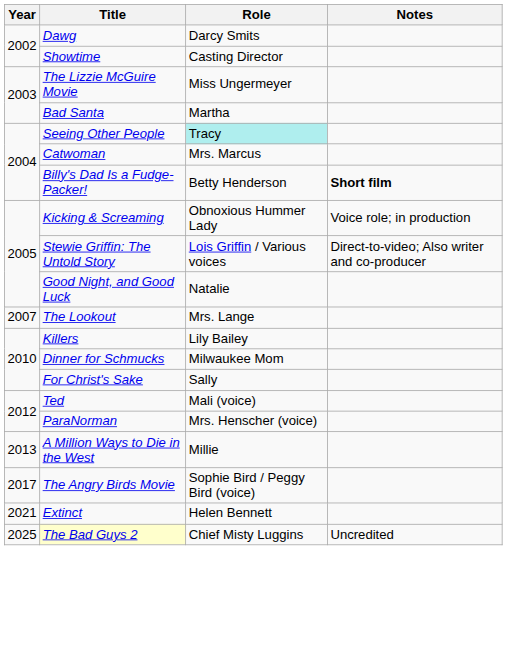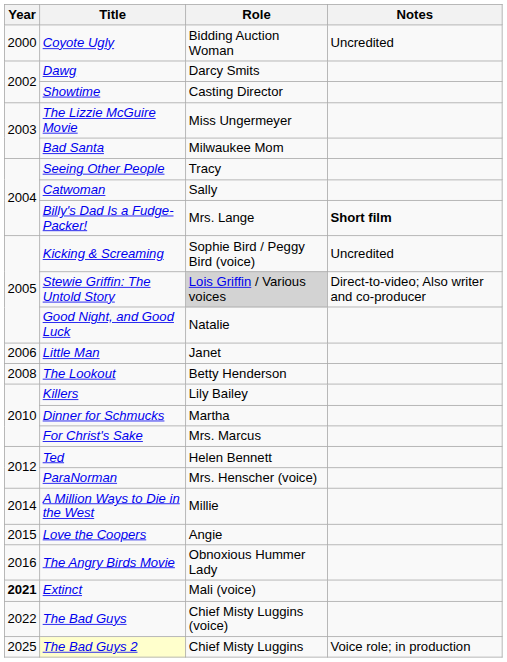 <table class="wikitable sortable">
 <tr>
 <th>Year</th>
 <th>Title</th>
 <th>Role</th>
 <th class="unsortable">Notes</th>
+</tr>
+<tr>
+<td>2000</td>
+<td><em><a href='#'>Coyote Ugly</a></em></td>
+<td>Bidding Auction Woman</td>
+<td>Uncredited</td>
 </tr>
 <tr>
 <td rowspan=2>2002</td>
 <td><em><a href='#'>Dawg</a></em></td>
 <td>Darcy Smits</td>
 <td></td>
 </tr>
 <tr>
 <td><em><a href='#'>Showtime</a></em></td>
 <td>Casting Director</td>
 <td></td>
 </tr>
 <tr>
 <td rowspan=2>2003</td>
 <td data-sort-value="Lizzie McGuire Movie, The"><em><a href='#'>The Lizzie McGuire Movie</a></em></td>
 <td>Miss Ungermeyer</td>
 <td></td>
 </tr>
 <tr>
 <td><em><a href='#'>Bad Santa</a></em></td>
-<td>Martha</td>
+<td>Milwaukee Mom</td>
 <td></td>
 </tr>
 <tr>
 <td rowspan=3>2004</td>
 <td><em><a href='#'>Seeing Other People</a></em></td>
-<td style="background: paleturquoise;">Tracy</td>
+<td>Tracy</td>
 <td></td>
 </tr>
 <tr>
 <td><em><a href='#'>Catwoman</a></em></td>
-<td>Mrs. Marcus</td>
+<td>Sally</td>
 <td></td>
 </tr>
 <tr>
 <td><em><a href='#'>Billy's Dad Is a Fudge-Packer!</a></em></td>
-<td>Betty Henderson</td>
+<td>Mrs. Lange</td>
 <td><strong>Short film</strong></td>
 </tr>
 <tr>
 <td rowspan=3>2005</td>
 <td><em><a href='#'>Kicking & Screaming</a></em></td>
-<td>Obnoxious Hummer Lady</td>
-<td>Voice role; in production</td>
+<td>Sophie Bird / Peggy Bird (voice)</td>
+<td>Uncredited</td>
 </tr>
 <tr>
 <td><em><a href='#'>Stewie Griffin: The Untold Story</a></em></td>
-<td><a href='#'>Lois Griffin</a> / Various voices</td>
+<td style="background: lightgrey;"><a href='#'>Lois Griffin</a> / Various voices</td>
 <td>Direct-to-video; Also writer and co-producer</td>
 </tr>
 <tr>
 <td><em><a href='#'>Good Night, and Good Luck</a></em></td>
 <td>Natalie</td>
 <td></td>
 </tr>
 <tr>
-<td>2007</td>
+<td>2006</td>
+<td><em><a href='#'>Little Man</a></em></td>
+<td>Janet</td>
+<td></td>
+</tr>
+<tr>
+<td>2008</td>
 <td data-sort-value="Lookout, The"><em><a href='#'>The Lookout</a></em></td>
-<td>Mrs. Lange</td>
+<td>Betty Henderson</td>
 <td></td>
 </tr>
 <tr>
 <td rowspan=3>2010</td>
 <td><em><a href='#'>Killers</a></em></td>
 <td>Lily Bailey</td>
 <td></td>
 </tr>
 <tr>
 <td><em><a href='#'>Dinner for Schmucks</a></em></td>
-<td>Milwaukee Mom</td>
+<td>Martha</td>
 <td></td>
 </tr>
 <tr>
 <td><em><a href='#'>For Christ's Sake</a></em></td>
-<td>Sally</td>
+<td>Mrs. Marcus</td>
 <td></td>
 </tr>
 <tr>
 <td rowspan=2>2012</td>
 <td><em><a href='#'>Ted</a></em></td>
-<td>Mali (voice)</td>
+<td>Helen Bennett</td>
 <td></td>
 </tr>
 <tr>
 <td><em><a href='#'>ParaNorman</a></em></td>
 <td>Mrs. Henscher (voice)</td>
 <td></td>
 </tr>
 <tr>
-<td>2013</td>
+<td>2014</td>
 <td><em><a href='#'>A Million Ways to Die in the West</a></em></td>
 <td>Millie</td>
 <td></td>
 </tr>
 <tr>
-<td>2017</td>
-<td data-sort-value="Angry Birds Movie, The"><em><a href='#'>The Angry Birds Movie</a></em></td>
-<td>Sophie Bird / Peggy Bird (voice)</td>
+<td>2015</td>
+<td><em><a href='#'>Love the Coopers</a></em></td>
+<td>Angie</td>
 <td></td>
 </tr>
 <tr>
-<td>2021</td>
+<td>2016</td>
+<td data-sort-value="Angry Birds Movie, The"><em><a href='#'>The Angry Birds Movie</a></em></td>
+<td>Obnoxious Hummer Lady</td>
+<td></td>
+</tr>
+<tr>
+<td><strong>2021</strong></td>
 <td><em><a href='#'>Extinct</a></em></td>
-<td>Helen Bennett</td>
+<td>Mali (voice)</td>
+<td></td>
+</tr>
+<tr>
+<td>2022</td>
+<td><em><a href='#'>The Bad Guys</a></em></td>
+<td>Chief Misty Luggins (voice)</td>
 <td></td>
 </tr>
 <tr>
 <td>2025</td>
 <td style="background:#ffc;"><em><a href='#'>The Bad Guys 2</a></em> </td>
 <td>Chief Misty Luggins</td>
-<td>Uncredited</td>
+<td>Voice role; in production</td>
 </tr>
 </table>
